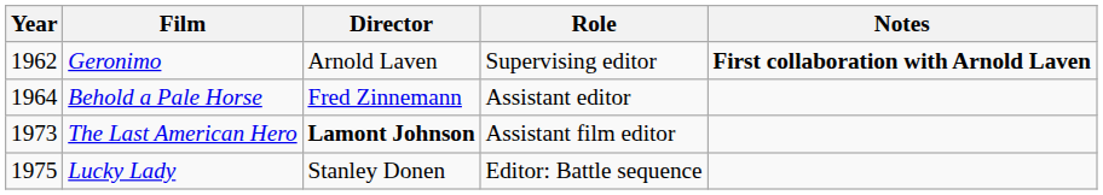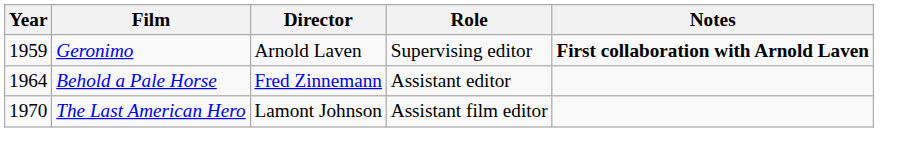 <table class="wikitable">
 <tr>
 <th>Year</th>
 <th>Film</th>
 <th>Director</th>
 <th>Role</th>
 <th>Notes</th>
 </tr>
 <tr>
-<td>1962</td>
+<td>1959</td>
 <td><em><a href='#'>Geronimo</a></em></td>
 <td>Arnold Laven</td>
 <td>Supervising editor</td>
 <td><strong>First collaboration with Arnold Laven</strong></td>
 </tr>
 <tr>
 <td>1964</td>
 <td><em><a href='#'>Behold a Pale Horse</a></em></td>
 <td><a href='#'>Fred Zinnemann</a></td>
 <td>Assistant editor</td>
 <td></td>
 </tr>
 <tr>
-<td>1973</td>
+<td>1970</td>
 <td><em><a href='#'>The Last American Hero</a></em></td>
-<td><strong>Lamont Johnson</strong></td>
+<td>Lamont Johnson</td>
 <td>Assistant film editor</td>
 <td></td>
 </tr>
-<tr>
-<td>1975</td>
-<td><em><a href='#'>Lucky Lady</a></em></td>
-<td>Stanley Donen</td>
-<td>Editor: Battle sequence</td>
-<td></td>
-</tr>
 </table>
